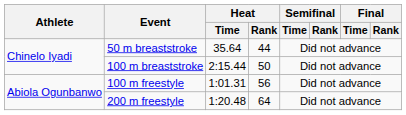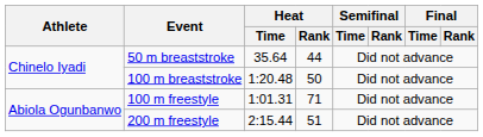 <table class="wikitable" style="text-align:center; font-size:90%">
 <tr>
 <th rowspan="2">Athlete</th>
 <th rowspan="2">Event</th>
 <th colspan="2">Heat</th>
 <th colspan="2">Semifinal</th>
 <th colspan="2">Final</th>
 </tr>
 <tr style="font-size:95%">
 <th>Time</th>
 <th>Rank</th>
 <th>Time</th>
 <th>Rank</th>
 <th>Time</th>
 <th>Rank</th>
 </tr>
 <tr>
 <td align=left rowspan=2><a href='#'>Chinelo Iyadi</a></td>
 <td align=left><a href='#'>50 m breaststroke</a></td>
 <td>35.64</td>
 <td>44</td>
 <td colspan=4>Did not advance</td>
 </tr>
 <tr>
 <td align=left><a href='#'>100 m breaststroke</a></td>
-<td>2:15.44</td>
+<td>1:20.48</td>
 <td>50</td>
 <td colspan=4>Did not advance</td>
 </tr>
 <tr>
 <td align=left rowspan=2><a href='#'>Abiola Ogunbanwo</a></td>
 <td align=left><a href='#'>100 m freestyle</a></td>
 <td>1:01.31</td>
-<td>56</td>
+<td>71</td>
 <td colspan=4>Did not advance</td>
 </tr>
 <tr>
 <td align=left><a href='#'>200 m freestyle</a></td>
-<td>1:20.48</td>
-<td>64</td>
+<td>2:15.44</td>
+<td>51</td>
 <td colspan=4>Did not advance</td>
 </tr>
 </table>
